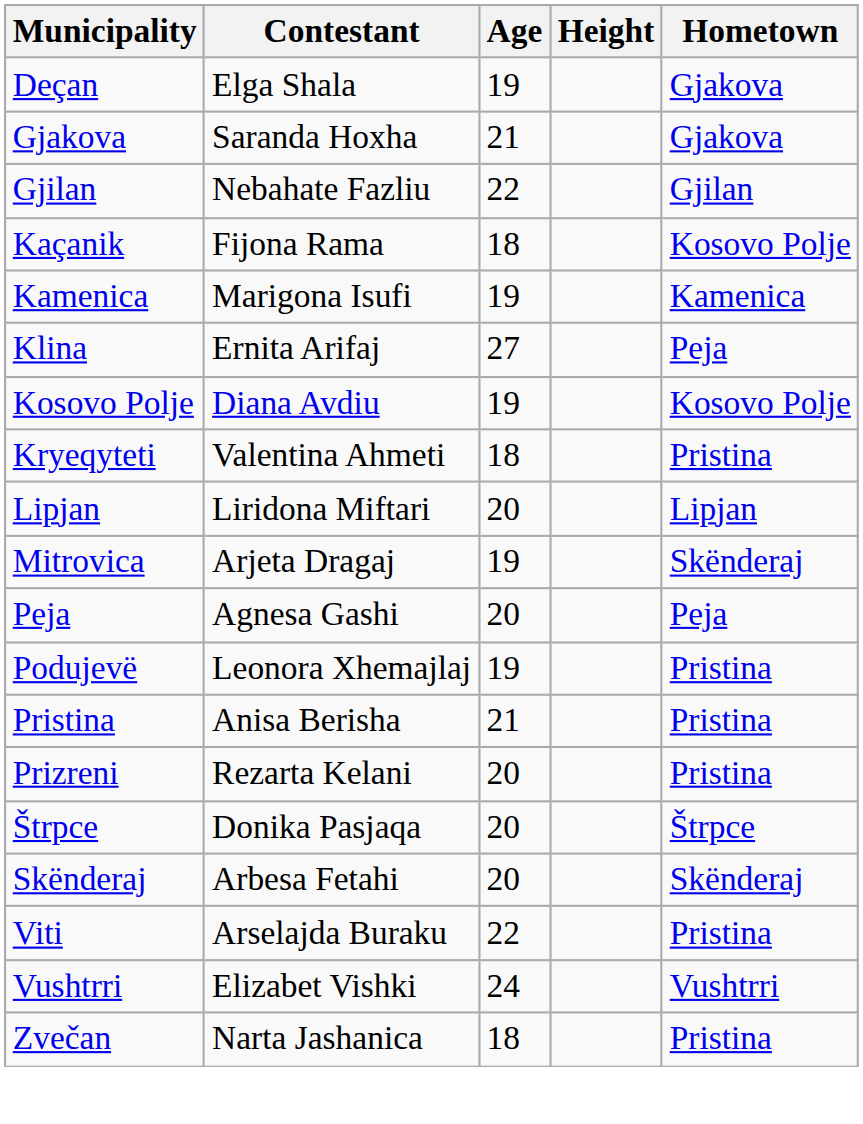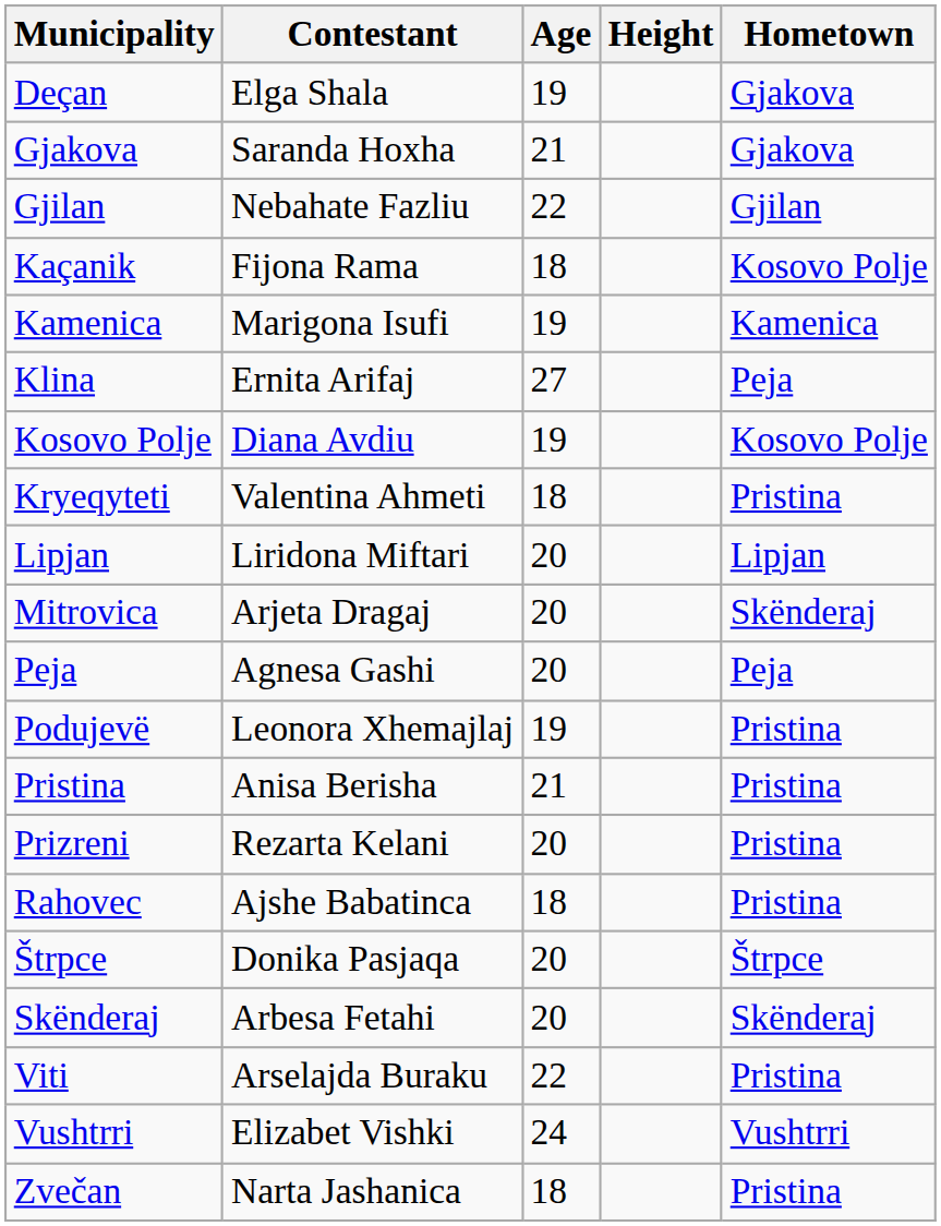 <table class="sortable wikitable">
 <tr>
 <th>Municipality</th>
 <th>Contestant</th>
 <th>Age</th>
 <th>Height</th>
 <th>Hometown</th>
 </tr>
 <tr>
 <td><a href='#'>Deçan</a></td>
 <td>Elga Shala</td>
 <td>19</td>
 <td></td>
 <td><a href='#'>Gjakova</a></td>
 </tr>
 <tr>
 <td><a href='#'>Gjakova</a></td>
 <td>Saranda Hoxha</td>
 <td>21</td>
 <td></td>
 <td><a href='#'>Gjakova</a></td>
 </tr>
 <tr>
 <td><a href='#'>Gjilan</a></td>
 <td>Nebahate Fazliu</td>
 <td>22</td>
 <td></td>
 <td><a href='#'>Gjilan</a></td>
 </tr>
 <tr>
 <td><a href='#'>Kaçanik</a></td>
 <td>Fijona Rama</td>
 <td>18</td>
 <td></td>
 <td><a href='#'>Kosovo Polje</a></td>
 </tr>
 <tr>
 <td><a href='#'>Kamenica</a></td>
 <td>Marigona Isufi</td>
 <td>19</td>
 <td></td>
 <td><a href='#'>Kamenica</a></td>
 </tr>
 <tr>
 <td><a href='#'>Klina</a></td>
 <td>Ernita Arifaj</td>
 <td>27</td>
 <td></td>
 <td><a href='#'>Peja</a></td>
 </tr>
 <tr>
 <td><a href='#'>Kosovo Polje</a></td>
 <td><a href='#'>Diana Avdiu</a></td>
 <td>19</td>
 <td></td>
 <td><a href='#'>Kosovo Polje</a></td>
 </tr>
 <tr>
 <td><a href='#'>Kryeqyteti</a></td>
 <td>Valentina Ahmeti</td>
 <td>18</td>
 <td></td>
 <td><a href='#'>Pristina</a></td>
 </tr>
 <tr>
 <td><a href='#'>Lipjan</a></td>
 <td>Liridona Miftari</td>
 <td>20</td>
 <td></td>
 <td><a href='#'>Lipjan</a></td>
 </tr>
 <tr>
 <td><a href='#'>Mitrovica</a></td>
 <td>Arjeta Dragaj</td>
-<td>19</td>
+<td>20</td>
 <td></td>
 <td><a href='#'>Skënderaj</a></td>
 </tr>
 <tr>
 <td><a href='#'>Peja</a></td>
 <td>Agnesa Gashi</td>
 <td>20</td>
 <td></td>
 <td><a href='#'>Peja</a></td>
 </tr>
 <tr>
 <td><a href='#'>Podujevë</a></td>
 <td>Leonora Xhemajlaj</td>
 <td>19</td>
 <td></td>
 <td><a href='#'>Pristina</a></td>
 </tr>
 <tr>
 <td><a href='#'>Pristina</a></td>
 <td>Anisa Berisha</td>
 <td>21</td>
 <td></td>
 <td><a href='#'>Pristina</a></td>
 </tr>
 <tr>
 <td><a href='#'>Prizreni</a></td>
 <td>Rezarta Kelani</td>
 <td>20</td>
+<td></td>
+<td><a href='#'>Pristina</a></td>
+</tr>
+<tr>
+<td><a href='#'>Rahovec</a></td>
+<td>Ajshe Babatinca</td>
+<td>18</td>
 <td></td>
 <td><a href='#'>Pristina</a></td>
 </tr>
 <tr>
 <td><a href='#'>Štrpce</a></td>
 <td>Donika Pasjaqa</td>
 <td>20</td>
 <td></td>
 <td><a href='#'>Štrpce</a></td>
 </tr>
 <tr>
 <td><a href='#'>Skënderaj</a></td>
 <td>Arbesa Fetahi</td>
 <td>20</td>
 <td></td>
 <td><a href='#'>Skënderaj</a></td>
 </tr>
 <tr>
 <td><a href='#'>Viti</a></td>
 <td>Arselajda Buraku</td>
 <td>22</td>
 <td></td>
 <td><a href='#'>Pristina</a></td>
 </tr>
 <tr>
 <td><a href='#'>Vushtrri</a></td>
 <td>Elizabet Vishki</td>
 <td>24</td>
 <td></td>
 <td><a href='#'>Vushtrri</a></td>
 </tr>
 <tr>
 <td><a href='#'>Zvečan</a></td>
 <td>Narta Jashanica</td>
 <td>18</td>
 <td></td>
 <td><a href='#'>Pristina</a></td>
 </tr>
 </table>
